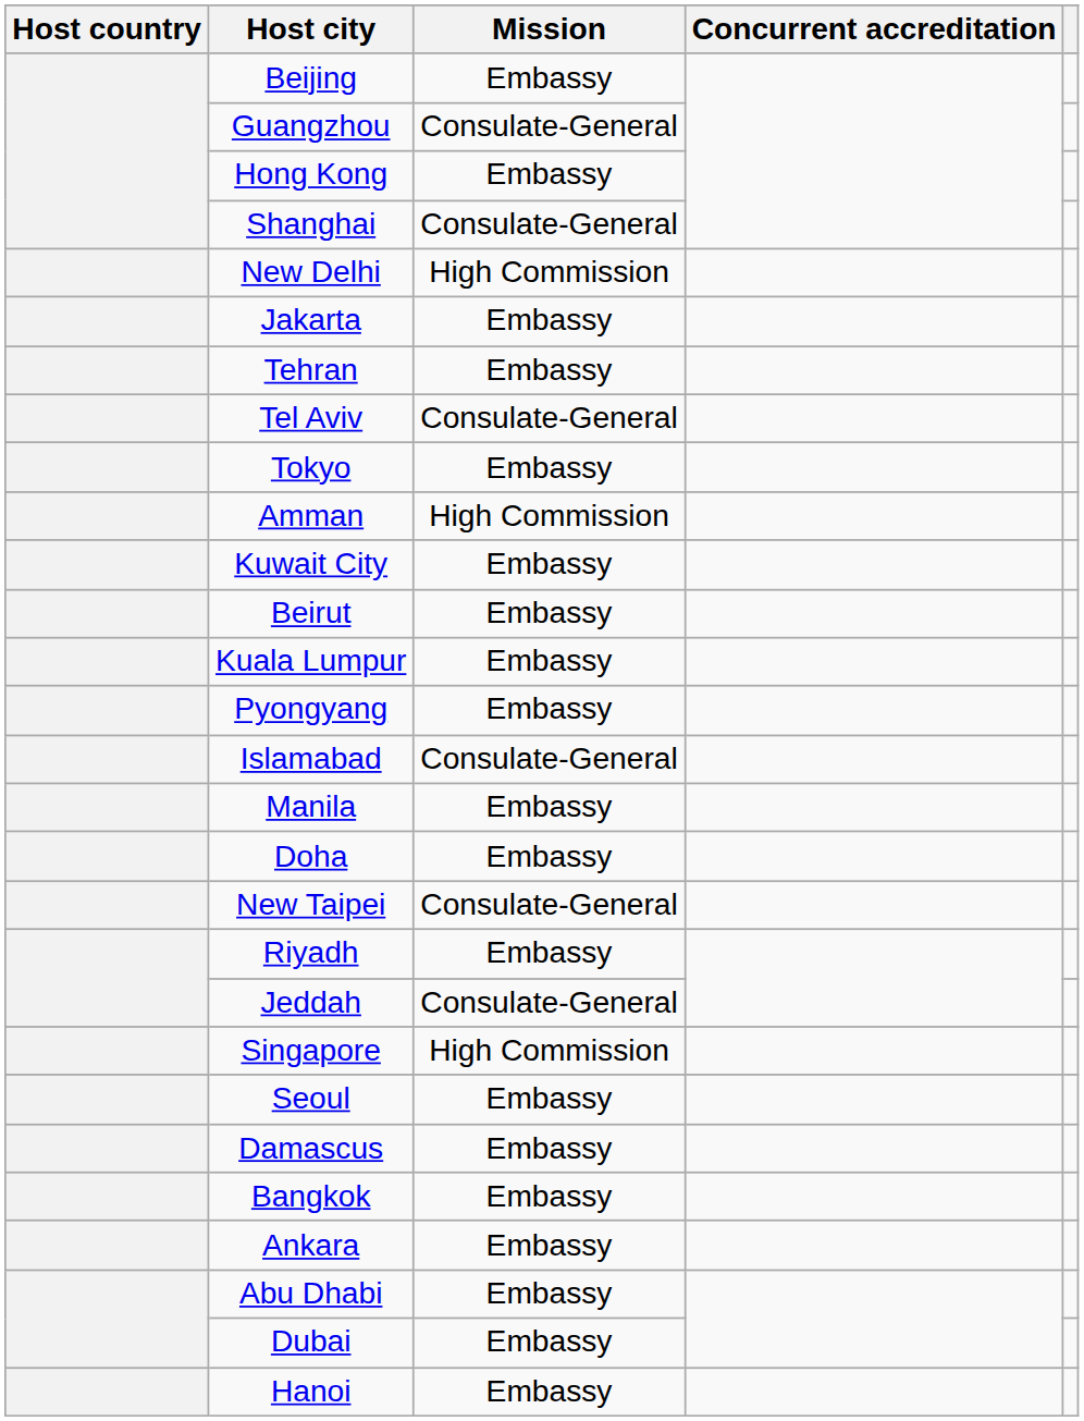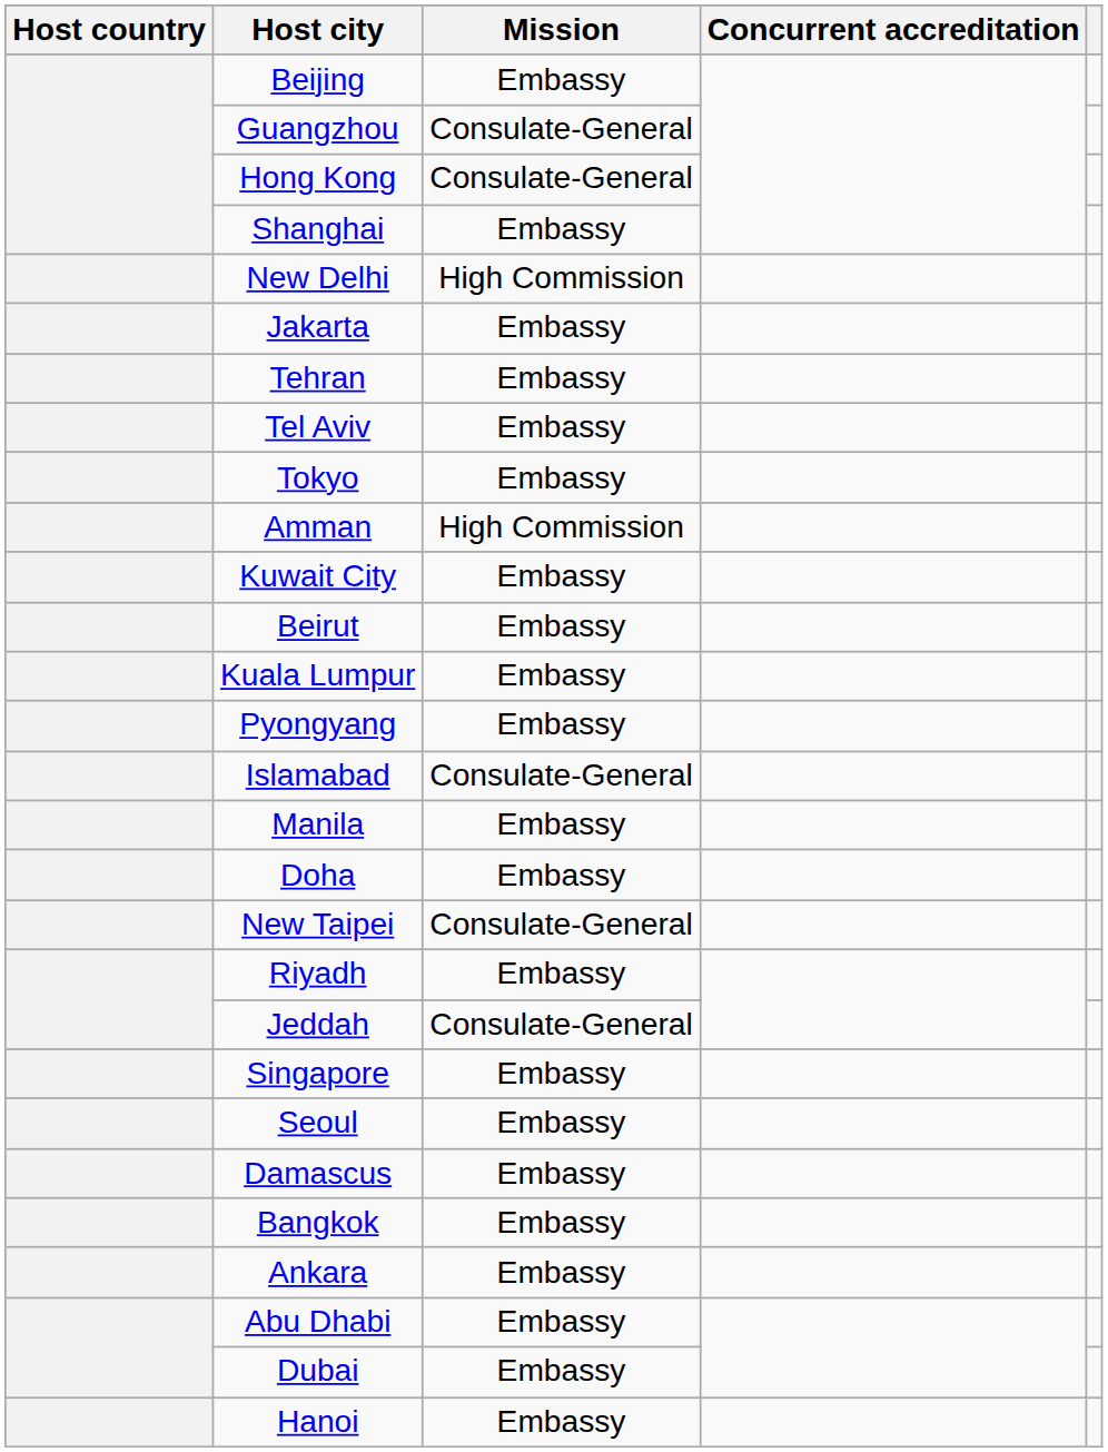 <table class="wikitable plainrowheaders" style="text-align:center;">
 <tr>
 <th scope="col">Host country</th>
 <th scope="col">Host city</th>
 <th scope="col">Mission</th>
 <th scope="col">Concurrent accreditation</th>
 <th scope="col"></th>
 </tr>
 <tr>
 <th scope="row" rowspan="4"></th>
 <td><a href='#'>Beijing</a></td>
 <td>Embassy</td>
 <td rowspan="4"></td>
 <td></td>
 </tr>
 <tr>
 <td><a href='#'>Guangzhou</a></td>
 <td>Consulate-General</td>
 <td></td>
 </tr>
 <tr>
 <td><a href='#'>Hong Kong</a></td>
-<td>Embassy</td>
+<td>Consulate-General</td>
 <td></td>
 </tr>
 <tr>
 <td><a href='#'>Shanghai</a></td>
-<td>Consulate-General</td>
+<td>Embassy</td>
 <td></td>
 </tr>
 <tr>
 <th scope="row"></th>
 <td><a href='#'>New Delhi</a></td>
 <td>High Commission</td>
 <td></td>
 <td></td>
 </tr>
 <tr>
 <th scope="row"></th>
 <td><a href='#'>Jakarta</a></td>
 <td>Embassy</td>
 <td></td>
 <td></td>
 </tr>
 <tr>
 <th scope="row"></th>
 <td><a href='#'>Tehran</a></td>
 <td>Embassy</td>
 <td></td>
 <td></td>
 </tr>
 <tr>
 <th scope="row"></th>
 <td><a href='#'>Tel Aviv</a></td>
-<td>Consulate-General</td>
+<td>Embassy</td>
 <td></td>
 <td></td>
 </tr>
 <tr>
 <th scope="row"></th>
 <td><a href='#'>Tokyo</a></td>
 <td>Embassy</td>
 <td></td>
 <td></td>
 </tr>
 <tr>
 <th scope="row"></th>
 <td><a href='#'>Amman</a></td>
 <td>High Commission</td>
 <td></td>
 <td></td>
 </tr>
 <tr>
 <th scope="row"></th>
 <td><a href='#'>Kuwait City</a></td>
 <td>Embassy</td>
 <td></td>
 <td></td>
 </tr>
 <tr>
 <th scope="row"></th>
 <td><a href='#'>Beirut</a></td>
 <td>Embassy</td>
 <td></td>
 <td></td>
 </tr>
 <tr>
 <th scope="row"></th>
 <td><a href='#'>Kuala Lumpur</a></td>
 <td>Embassy</td>
 <td></td>
 <td></td>
 </tr>
 <tr>
 <th scope="row"></th>
 <td><a href='#'>Pyongyang</a></td>
 <td>Embassy</td>
 <td></td>
 <td></td>
 </tr>
 <tr>
 <th scope="row"></th>
 <td><a href='#'>Islamabad</a></td>
 <td>Consulate-General</td>
 <td></td>
 <td></td>
 </tr>
 <tr>
 <th scope="row"></th>
 <td><a href='#'>Manila</a></td>
 <td>Embassy</td>
 <td></td>
 <td></td>
 </tr>
 <tr>
 <th scope="row"></th>
 <td><a href='#'>Doha</a></td>
 <td>Embassy</td>
 <td></td>
 <td></td>
 </tr>
 <tr>
 <th scope="row"></th>
 <td><a href='#'>New Taipei</a></td>
 <td>Consulate-General</td>
 <td></td>
 <td></td>
 </tr>
 <tr>
 <th scope="row" rowspan="2"></th>
 <td><a href='#'>Riyadh</a></td>
 <td>Embassy</td>
 <td rowspan="2"></td>
 <td></td>
 </tr>
 <tr>
 <td><a href='#'>Jeddah</a></td>
 <td>Consulate-General</td>
 <td></td>
 </tr>
 <tr>
 <th scope="row"></th>
 <td><a href='#'>Singapore</a></td>
-<td>High Commission</td>
+<td>Embassy</td>
 <td></td>
 <td></td>
 </tr>
 <tr>
 <th scope="row"></th>
 <td><a href='#'>Seoul</a></td>
 <td>Embassy</td>
 <td></td>
 <td></td>
 </tr>
 <tr>
 <th scope="row"></th>
 <td><a href='#'>Damascus</a></td>
 <td>Embassy</td>
 <td></td>
 <td></td>
 </tr>
 <tr>
 <th scope="row"></th>
 <td><a href='#'>Bangkok</a></td>
 <td>Embassy</td>
 <td></td>
 <td></td>
 </tr>
 <tr>
 <th scope="row"></th>
 <td><a href='#'>Ankara</a></td>
 <td>Embassy</td>
 <td></td>
 <td></td>
 </tr>
 <tr>
 <th scope="row" rowspan="2"></th>
 <td><a href='#'>Abu Dhabi</a></td>
 <td>Embassy</td>
 <td rowspan="2"></td>
 <td></td>
 </tr>
 <tr>
 <td><a href='#'>Dubai</a></td>
 <td>Embassy</td>
 <td></td>
 </tr>
 <tr>
 <th scope="row"></th>
 <td><a href='#'>Hanoi</a></td>
 <td>Embassy</td>
 <td></td>
 <td></td>
 </tr>
 </table>
